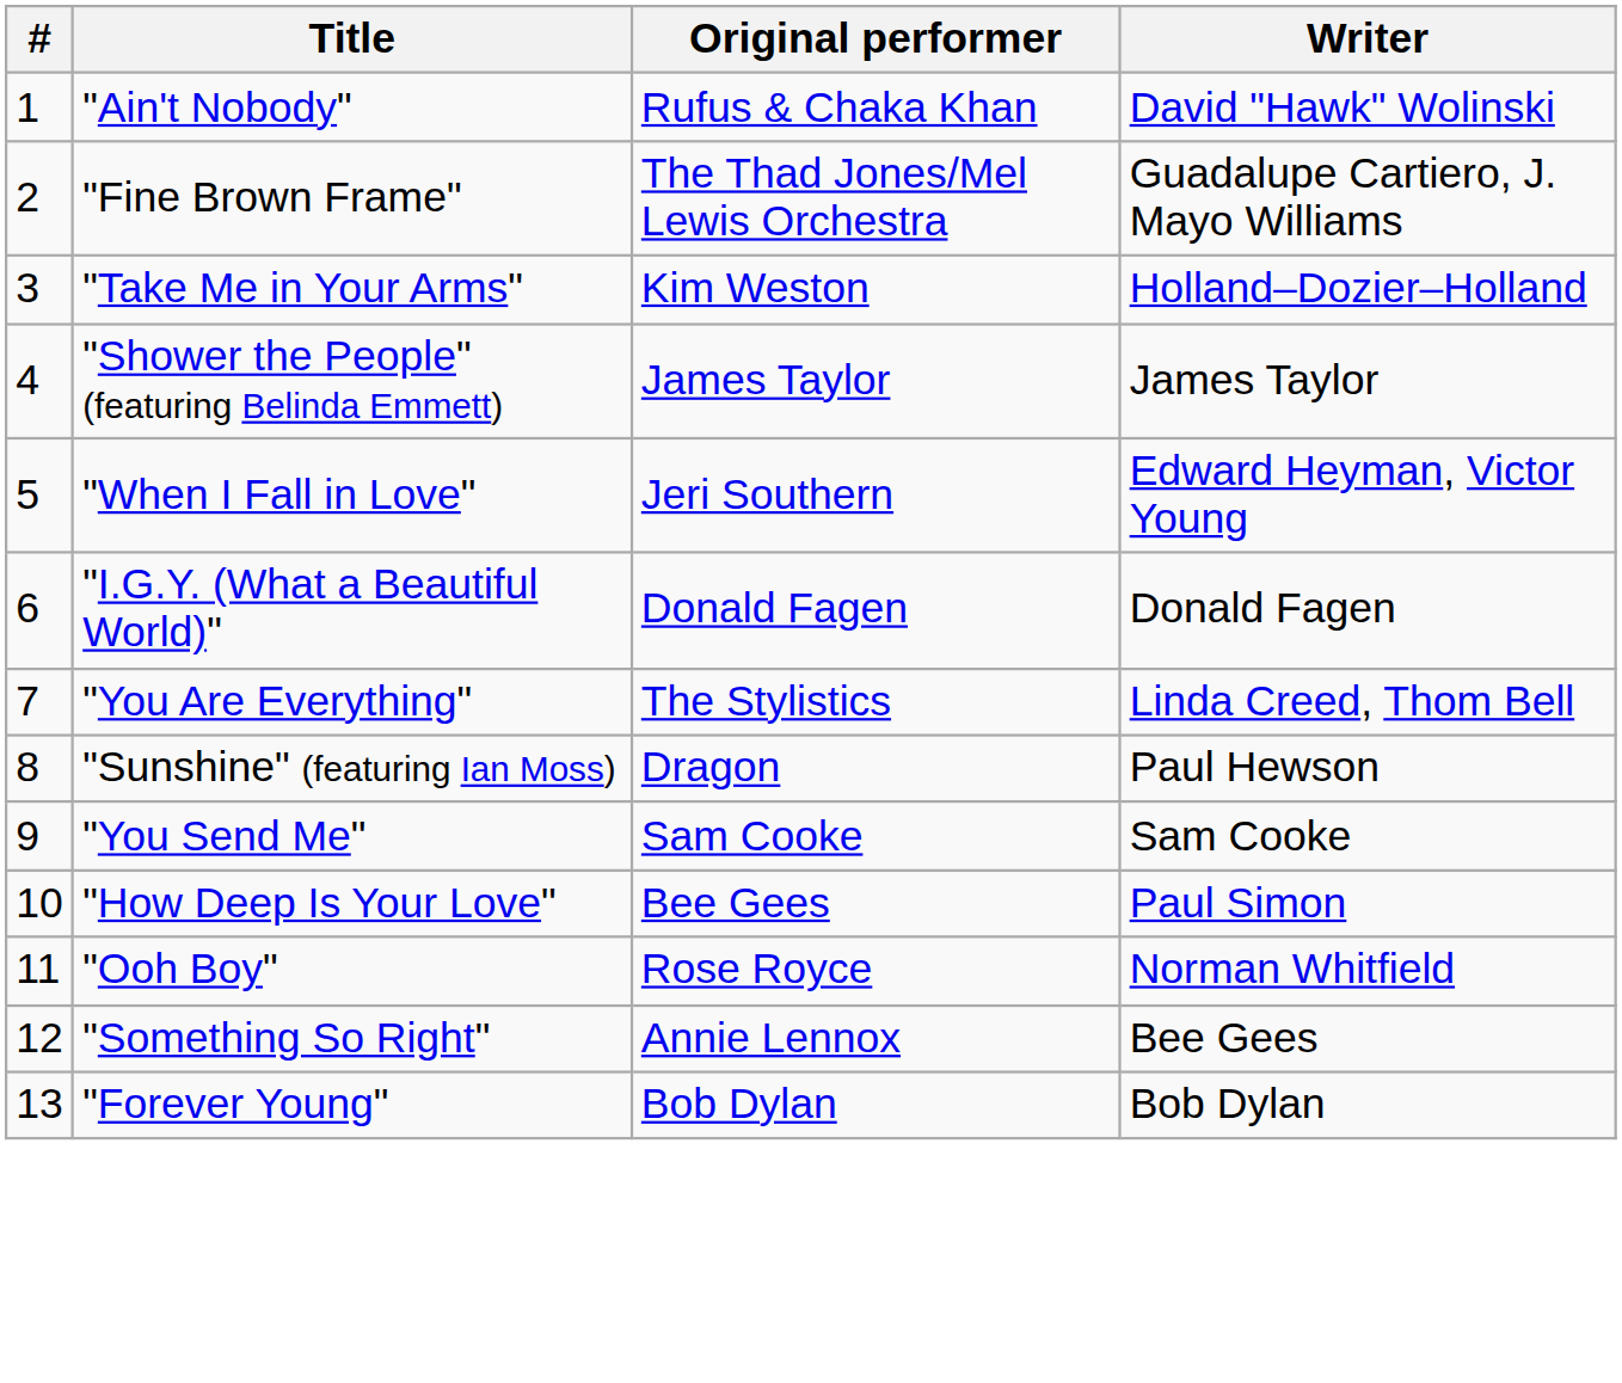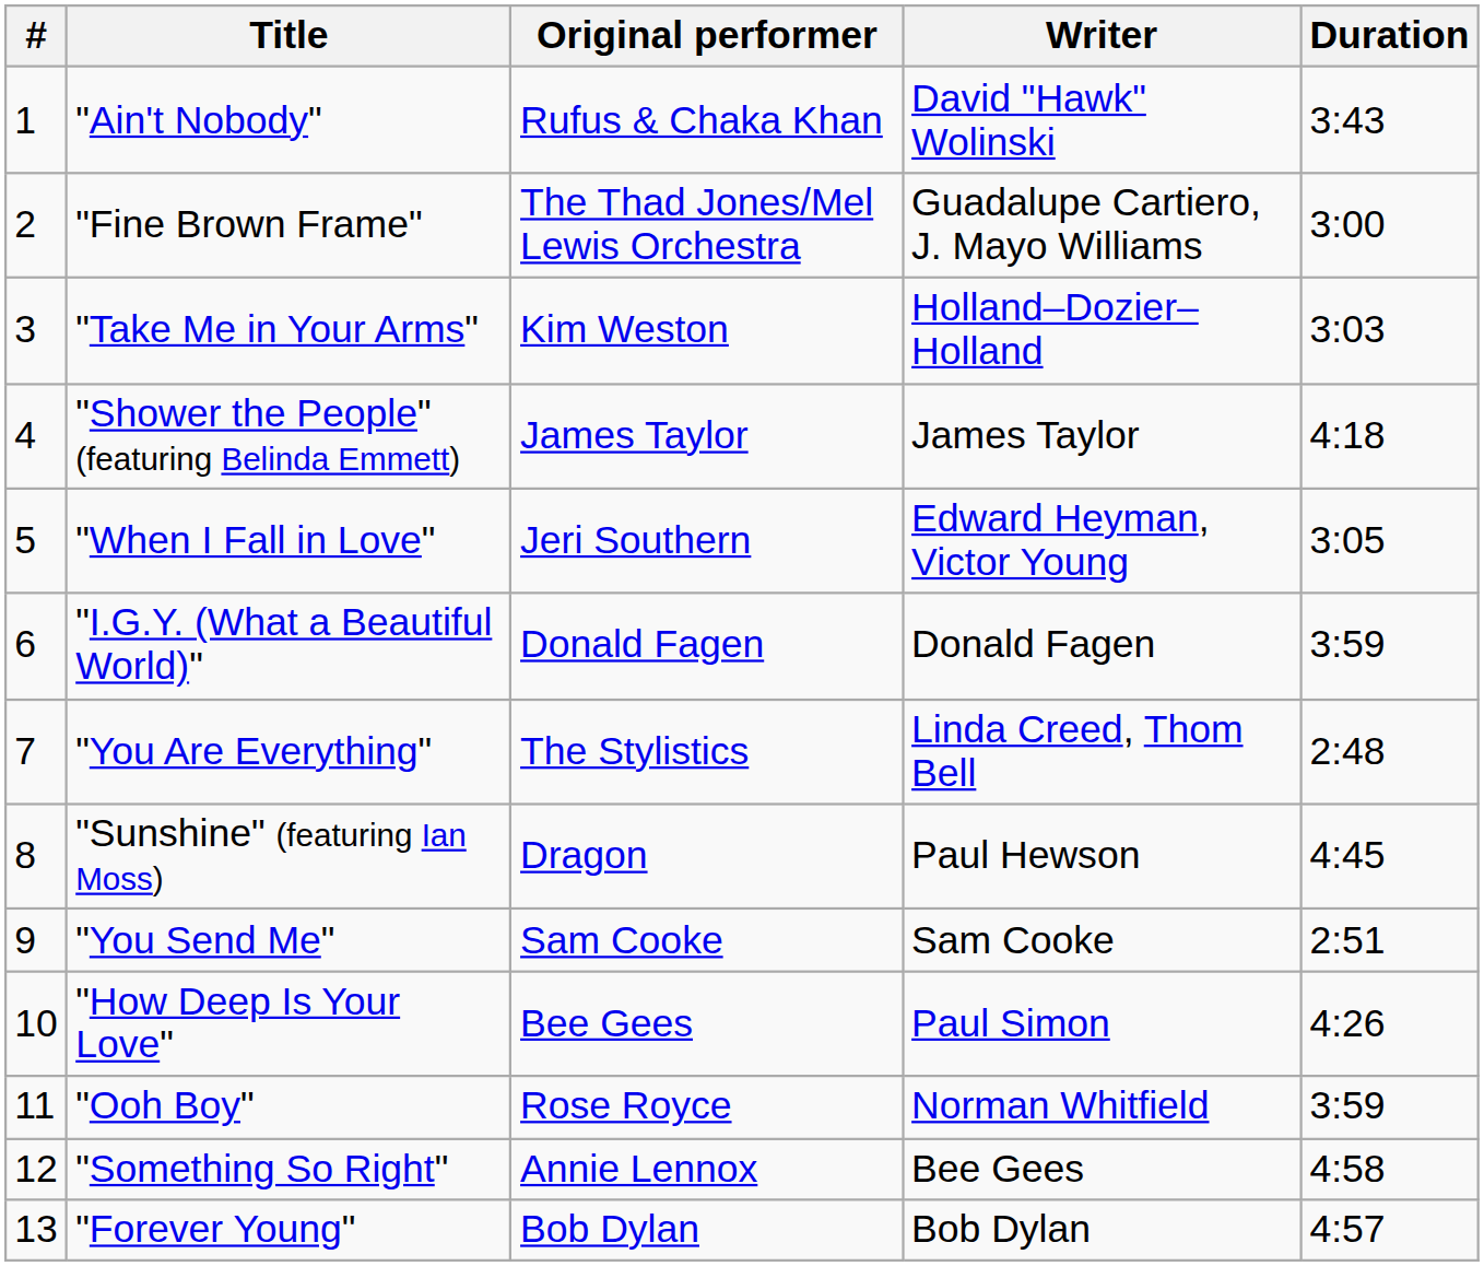 <table class="wikitable">
 <tr>
 <th>#</th>
 <th>Title</th>
 <th>Original performer</th>
 <th>Writer</th>
+<th>Duration</th>
 </tr>
 <tr>
 <td>1</td>
 <td>"<a href='#'>Ain't Nobody</a>"</td>
 <td><a href='#'>Rufus & Chaka Khan</a></td>
 <td><a href='#'>David "Hawk" Wolinski</a></td>
+<td>3:43</td>
 </tr>
 <tr>
 <td>2</td>
 <td>"Fine Brown Frame"</td>
 <td><a href='#'>The Thad Jones/Mel Lewis Orchestra</a></td>
 <td>Guadalupe Cartiero, J. Mayo Williams</td>
+<td>3:00</td>
 </tr>
 <tr>
 <td>3</td>
 <td>"<a href='#'>Take Me in Your Arms</a>"</td>
 <td><a href='#'>Kim Weston</a></td>
 <td><a href='#'>Holland–Dozier–Holland</a></td>
+<td>3:03</td>
 </tr>
 <tr>
 <td>4</td>
 <td>"<a href='#'>Shower the People</a>" <small> (featuring <a href='#'>Belinda Emmett</a>) </small></td>
 <td><a href='#'>James Taylor</a></td>
 <td>James Taylor</td>
+<td>4:18</td>
 </tr>
 <tr>
 <td>5</td>
 <td>"<a href='#'>When I Fall in Love</a>"</td>
 <td><a href='#'>Jeri Southern</a></td>
 <td><a href='#'>Edward Heyman</a>, <a href='#'>Victor Young</a></td>
+<td>3:05</td>
 </tr>
 <tr>
 <td>6</td>
 <td>"<a href='#'>I.G.Y. (What a Beautiful World)</a>"</td>
 <td><a href='#'>Donald Fagen</a></td>
 <td>Donald Fagen</td>
+<td>3:59</td>
 </tr>
 <tr>
 <td>7</td>
 <td>"<a href='#'>You Are Everything</a>"</td>
 <td><a href='#'>The Stylistics</a></td>
 <td><a href='#'>Linda Creed</a>, <a href='#'>Thom Bell</a></td>
+<td>2:48</td>
 </tr>
 <tr>
 <td>8</td>
 <td>"Sunshine" <small> (featuring <a href='#'>Ian Moss</a>) </small></td>
 <td><a href='#'>Dragon</a></td>
 <td>Paul Hewson</td>
+<td>4:45</td>
 </tr>
 <tr>
 <td>9</td>
 <td>"<a href='#'>You Send Me</a>"</td>
 <td><a href='#'>Sam Cooke</a></td>
 <td>Sam Cooke</td>
+<td>2:51</td>
 </tr>
 <tr>
 <td>10</td>
 <td>"<a href='#'>How Deep Is Your Love</a>"</td>
 <td><a href='#'>Bee Gees</a></td>
 <td><a href='#'>Paul Simon</a></td>
+<td>4:26</td>
 </tr>
 <tr>
 <td>11</td>
 <td>"<a href='#'>Ooh Boy</a>"</td>
 <td><a href='#'>Rose Royce</a></td>
 <td><a href='#'>Norman Whitfield</a></td>
+<td>3:59</td>
 </tr>
 <tr>
 <td>12</td>
 <td>"<a href='#'>Something So Right</a>"</td>
 <td><a href='#'>Annie Lennox</a></td>
 <td>Bee Gees</td>
+<td>4:58</td>
 </tr>
 <tr>
 <td>13</td>
 <td>"<a href='#'>Forever Young</a>"</td>
 <td><a href='#'>Bob Dylan</a></td>
 <td>Bob Dylan</td>
+<td>4:57</td>
 </tr>
 </table>
